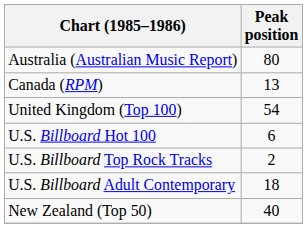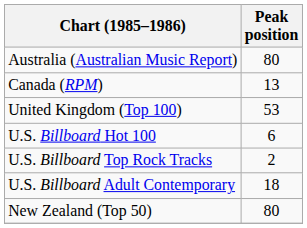 <table class="wikitable sortable">
 <tr>
 <th>Chart (1985–1986)</th>
 <th>Peak<br>position</th>
 </tr>
 <tr>
 <td>Australia (<a href='#'>Australian Music Report</a>)</td>
 <td style="text-align:center;">80</td>
 </tr>
 <tr>
 <td>Canada (<em><a href='#'>RPM</a></em>)</td>
 <td align="center">13</td>
 </tr>
 <tr>
 <td>United Kingdom (<a href='#'>Top 100</a>)</td>
-<td align="center">54</td>
+<td align="center">53</td>
 </tr>
 <tr>
 <td>U.S. <a href='#'><em>Billboard</em> Hot 100</a></td>
 <td align="center">6</td>
 </tr>
 <tr>
 <td>U.S. <em>Billboard</em> <a href='#'>Top Rock Tracks</a></td>
 <td align="center">2</td>
 </tr>
 <tr>
 <td>U.S. <em>Billboard</em> <a href='#'>Adult Contemporary</a></td>
 <td align="center">18</td>
 </tr>
 <tr>
 <td>New Zealand (Top 50)</td>
-<td align="center">40</td>
+<td align="center">80</td>
 </tr>
 <tr>
 </tr>
 </table>
